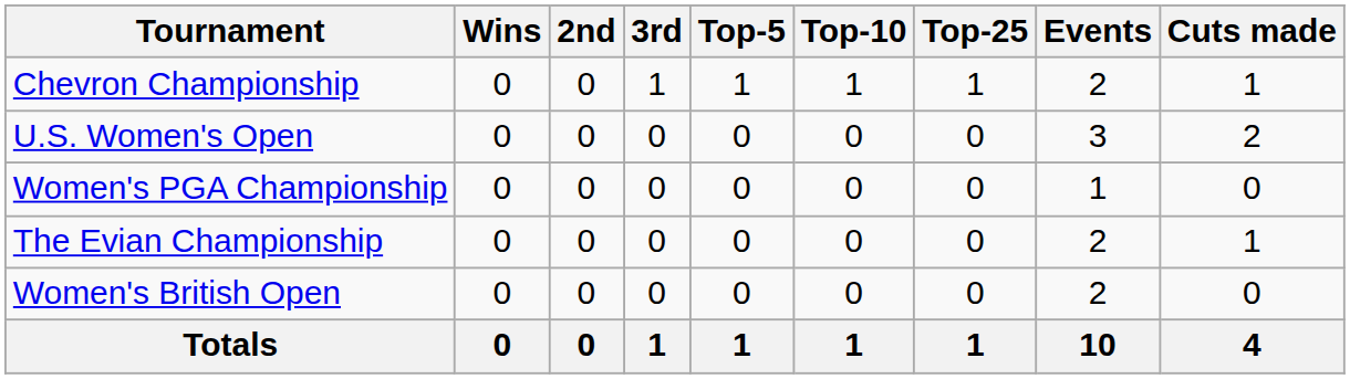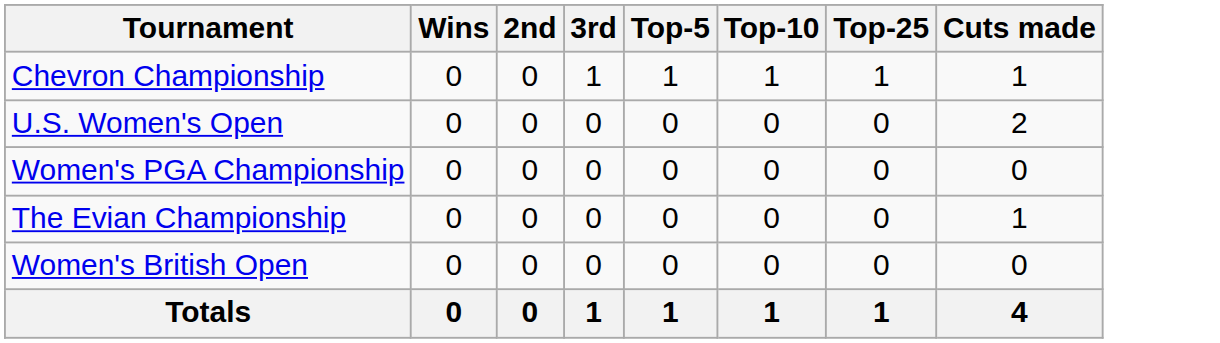 <table class=wikitable style=text-align:center>
 <tr>
 <th>Tournament</th>
 <th>Wins</th>
 <th>2nd</th>
 <th>3rd</th>
 <th>Top-5</th>
 <th>Top-10</th>
 <th>Top-25</th>
-<th>Events</th>
 <th>Cuts made</th>
 </tr>
 <tr>
 <td align=left><a href='#'>Chevron Championship</a></td>
 <td>0</td>
 <td>0</td>
 <td>1</td>
 <td>1</td>
 <td>1</td>
 <td>1</td>
-<td>2</td>
 <td>1</td>
 </tr>
 <tr>
 <td align=left><a href='#'>U.S. Women's Open</a></td>
 <td>0</td>
 <td>0</td>
 <td>0</td>
 <td>0</td>
 <td>0</td>
 <td>0</td>
-<td>3</td>
 <td>2</td>
 </tr>
 <tr>
 <td align=left><a href='#'>Women's PGA Championship</a></td>
 <td>0</td>
 <td>0</td>
 <td>0</td>
 <td>0</td>
 <td>0</td>
 <td>0</td>
-<td>1</td>
 <td>0</td>
 </tr>
 <tr>
 <td align=left><a href='#'>The Evian Championship</a></td>
 <td>0</td>
 <td>0</td>
 <td>0</td>
 <td>0</td>
 <td>0</td>
 <td>0</td>
-<td>2</td>
 <td>1</td>
 </tr>
 <tr>
 <td align=left><a href='#'>Women's British Open</a></td>
 <td>0</td>
 <td>0</td>
 <td>0</td>
 <td>0</td>
 <td>0</td>
 <td>0</td>
-<td>2</td>
 <td>0</td>
 </tr>
 <tr>
 <th>Totals</th>
 <th>0</th>
 <th>0</th>
 <th>1</th>
 <th>1</th>
 <th>1</th>
 <th>1</th>
-<th>10</th>
 <th>4</th>
 </tr>
 </table>
